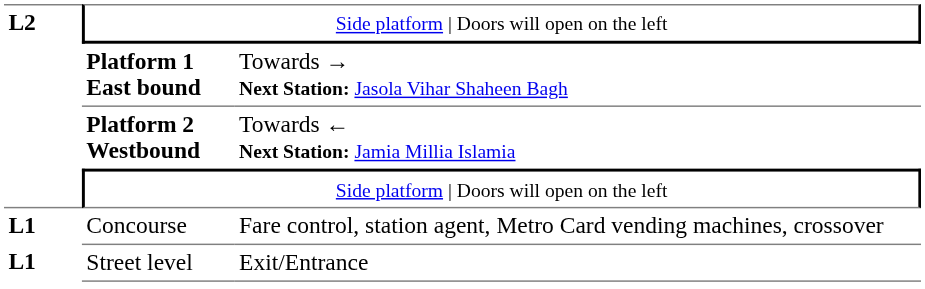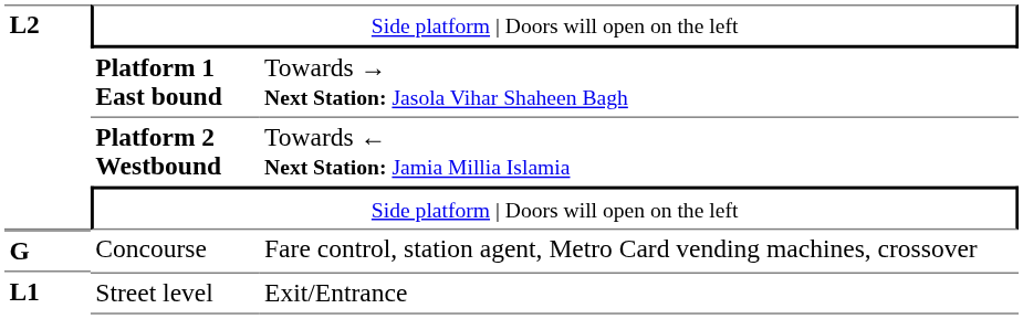 <table table border=0 cellspacing=0 cellpadding=3>
 <tr>
 <td style="border-top:solid 1px grey;border-bottom:solid 1px grey;" width=50 rowspan=4 valign=top><strong>L2</strong></td>
 <td style="border-top:solid 1px grey;border-right:solid 2px black;border-left:solid 2px black;border-bottom:solid 2px black;text-align:center;" colspan=2><small><a href='#'>Side platform</a> | Doors will open on the left </small></td>
 </tr>
 <tr>
 <td style="border-bottom:solid 1px grey;" width=100><span><strong>Platform 1</strong><br><strong>East bound</strong></span></td>
 <td style="border-bottom:solid 1px grey;" width=500>Towards → <br><small><strong>Next Station:</strong> <a href='#'>Jasola Vihar Shaheen Bagh</a></small></td>
 </tr>
 <tr>
 <td><span><strong>Platform 2</strong><br><strong>Westbound</strong></span></td>
 <td><span></span>Towards ← <br><small><strong>Next Station:</strong> <a href='#'>Jamia Millia Islamia</a></small></td>
 </tr>
 <tr>
 <td style="border-top:solid 2px black;border-right:solid 2px black;border-left:solid 2px black;border-bottom:solid 1px grey;text-align:center;" colspan=2><small><a href='#'>Side platform</a> | Doors will open on the left </small></td>
 </tr>
 <tr>
-<td valign=top><strong>L1</strong></td>
+<td style="border-bottom:solid 1px grey;border-top:solid 1px grey;" width=50 valign=top><strong>G</strong></td>
 <td valign=top>Concourse</td>
 <td valign=top>Fare control, station agent, Metro Card vending machines, crossover</td>
 </tr>
 <tr>
 <td valign=top><strong>L1</strong></td>
 <td style="border-top:solid 1px grey;border-bottom:solid 1px grey;" width=100 valign=top>Street level</td>
 <td style="border-top:solid 1px grey;border-bottom:solid 1px grey;" width=500 valign=top>Exit/Entrance</td>
 </tr>
 <tr>
 </tr>
 </table>
